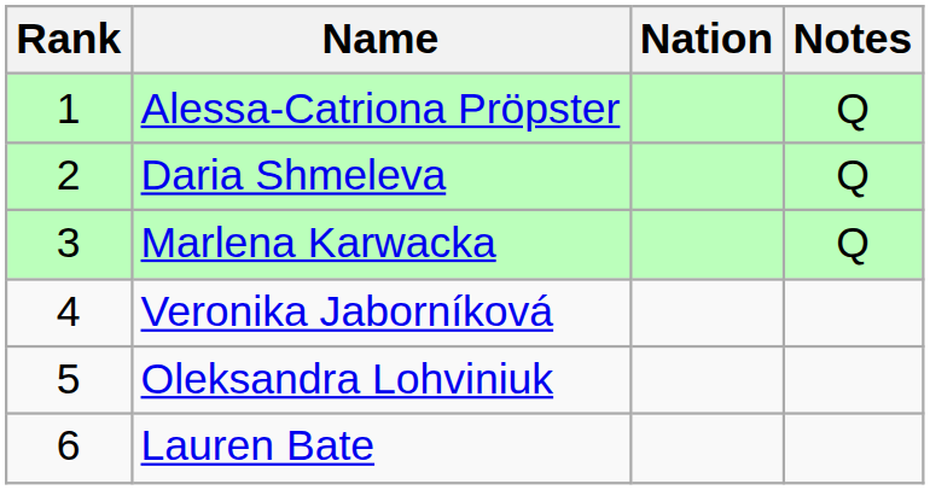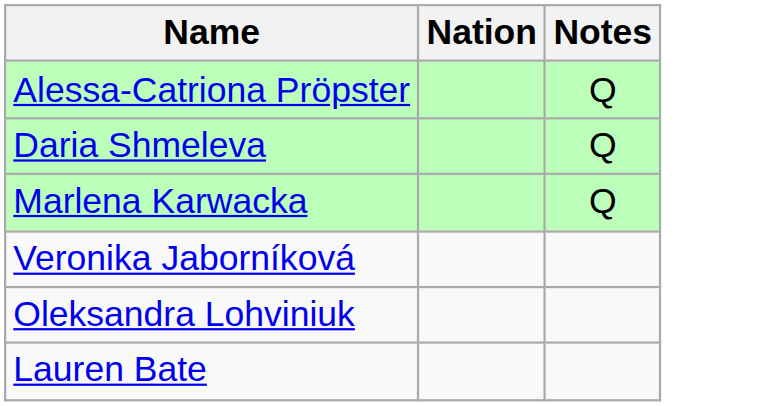 <table class="wikitable sortable" style="text-align:center">
 <tr>
-<th>Rank</th>
 <th>Name</th>
 <th>Nation</th>
 <th>Notes</th>
 </tr>
 <tr bgcolor=bbffbb>
-<td>1</td>
 <td align=left><a href='#'>Alessa-Catriona Pröpster</a></td>
 <td align=left></td>
 <td>Q</td>
 </tr>
 <tr bgcolor=bbffbb>
-<td>2</td>
 <td align=left><a href='#'>Daria Shmeleva</a></td>
 <td align=left></td>
 <td>Q</td>
 </tr>
 <tr bgcolor=bbffbb>
-<td>3</td>
 <td align=left><a href='#'>Marlena Karwacka</a></td>
 <td align=left></td>
 <td>Q</td>
 </tr>
 <tr>
-<td>4</td>
 <td align=left><a href='#'>Veronika Jaborníková</a></td>
 <td align=left></td>
 <td></td>
 </tr>
 <tr>
-<td>5</td>
 <td align=left><a href='#'>Oleksandra Lohviniuk</a></td>
 <td align=left></td>
 <td></td>
 </tr>
 <tr>
-<td>6</td>
 <td align=left><a href='#'>Lauren Bate</a></td>
 <td align=left></td>
 <td></td>
 </tr>
 </table>
